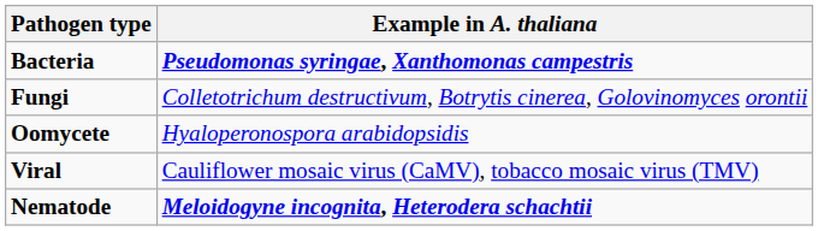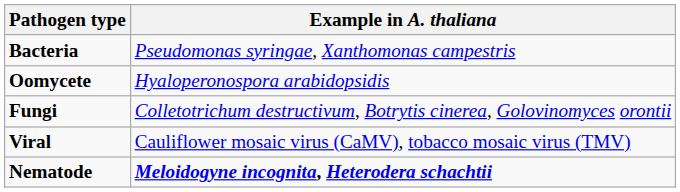 <table class="wikitable">
 <tr>
 <th>Pathogen type</th>
 <th>Example in <em>A. thaliana</em></th>
 </tr>
 <tr>
 <td><strong>Bacteria</strong></td>
-<td><strong><em><a href='#'>Pseudomonas syringae</a></em>, <a href='#'><em>Xanthomonas campestris</em></a></strong></td>
+<td><em><a href='#'>Pseudomonas syringae</a></em>, <a href='#'><em>Xanthomonas campestris</em></a></td>
+</tr>
+<tr>
+<td><strong>Oomycete</strong></td>
+<td><em><a href='#'>Hyaloperonospora arabidopsidis</a></em></td>
 </tr>
 <tr>
 <td><strong>Fungi</strong></td>
 <td><em><a href='#'>Colletotrichum destructivum</a></em>, <em><a href='#'>Botrytis cinerea</a></em>, <em><a href='#'>Golovinomyces</a> <a href='#'>orontii</a></em></td>
-</tr>
-<tr>
-<td><strong>Oomycete</strong></td>
-<td><em><a href='#'>Hyaloperonospora arabidopsidis</a></em></td>
 </tr>
 <tr>
 <td><strong>Viral</strong></td>
 <td><a href='#'>Cauliflower mosaic virus (CaMV)</a>, <a href='#'>tobacco mosaic virus (TMV)</a></td>
 </tr>
 <tr>
 <td><strong>Nematode</strong></td>
 <td><strong><a href='#'><em>Meloidogyne incognita</em></a>, <a href='#'><em>Heterodera schachtii</em></a></strong></td>
 </tr>
 </table>
